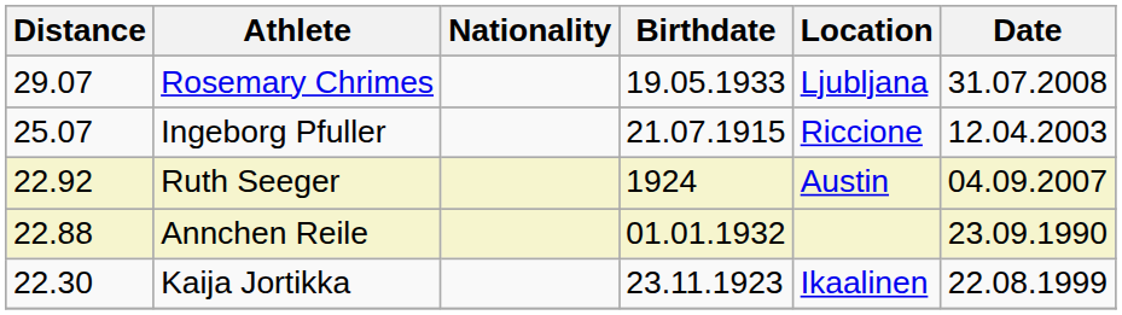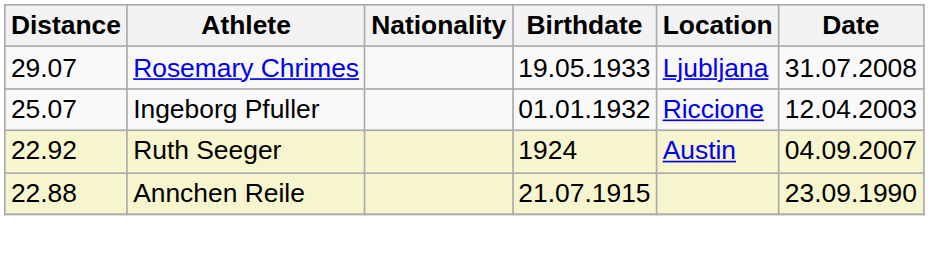 <table class="wikitable">
 <tr>
 <th>Distance</th>
 <th>Athlete</th>
 <th>Nationality</th>
 <th>Birthdate</th>
 <th>Location</th>
 <th>Date</th>
 </tr>
 <tr>
 <td>29.07</td>
 <td><a href='#'>Rosemary Chrimes</a></td>
 <td></td>
 <td>19.05.1933</td>
 <td><a href='#'>Ljubljana</a></td>
 <td>31.07.2008</td>
 </tr>
 <tr>
 <td>25.07</td>
 <td>Ingeborg Pfuller</td>
 <td></td>
-<td>21.07.1915</td>
+<td>01.01.1932</td>
 <td><a href='#'>Riccione</a></td>
 <td>12.04.2003</td>
 </tr>
 <tr bgcolor=#f6F5CE>
 <td>22.92</td>
 <td>Ruth Seeger</td>
 <td></td>
 <td>1924</td>
 <td><a href='#'>Austin</a></td>
 <td>04.09.2007</td>
 </tr>
 <tr bgcolor=#f6F5CE>
 <td>22.88</td>
 <td>Annchen Reile</td>
 <td></td>
-<td>01.01.1932</td>
+<td>21.07.1915</td>
 <td></td>
 <td>23.09.1990</td>
 </tr>
 <tr>
-<td>22.30</td>
-<td>Kaija Jortikka</td>
-<td></td>
-<td>23.11.1923</td>
-<td><a href='#'>Ikaalinen</a></td>
-<td>22.08.1999</td>
-</tr>
-<tr>
 </tr>
 </table>
